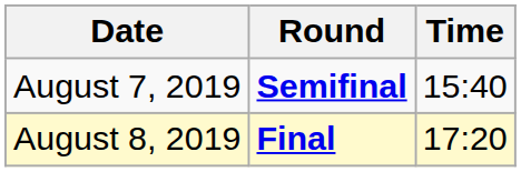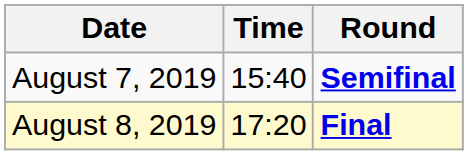 <table class="wikitable">
 <tr>
 <th>Date</th>
+<th>Time</th>
 <th>Round</th>
-<th>Time</th>
 </tr>
 <tr>
 <td>August 7, 2019</td>
+<td>15:40</td>
 <td><strong><a href='#'>Semifinal</a></strong></td>
-<td>15:40</td>
 </tr>
 <tr style=background:lemonchiffon>
 <td>August 8, 2019</td>
+<td>17:20</td>
 <td><strong><a href='#'>Final</a></strong></td>
-<td>17:20</td>
 </tr>
 </table>
